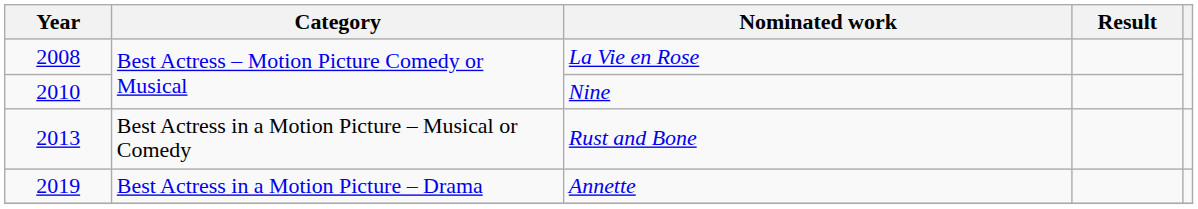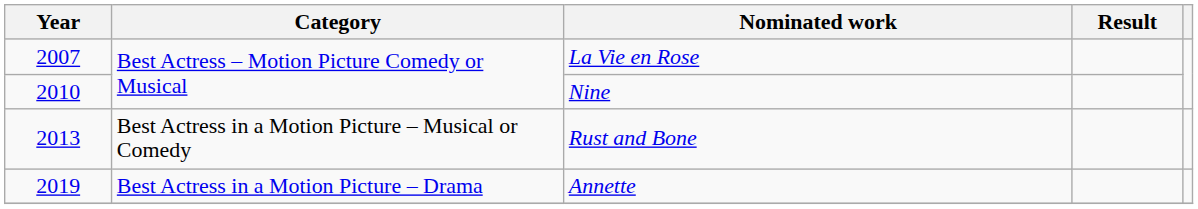 <table class=wikitable>
 <tr>
 <th scope="col" style="width:5em;">Year</th>
 <th scope="col" style="width:24em;">Category</th>
 <th scope="col" style="width:27em;">Nominated work</th>
 <th scope="col" style="width:5em;">Result</th>
 <th></th>
 </tr>
 <tr>
-<td style="text-align:center;"><a href='#'>2008</a></td>
+<td style="text-align:center;"><a href='#'>2007</a></td>
 <td rowspan=2><a href='#'>Best Actress – Motion Picture Comedy or Musical</a></td>
 <td><em><a href='#'>La Vie en Rose</a></em></td>
 <td></td>
 <td rowspan=2></td>
 </tr>
 <tr>
 <td style="text-align:center;"><a href='#'>2010</a></td>
 <td><em><a href='#'>Nine</a></em></td>
 <td></td>
 </tr>
 <tr>
 <td style="text-align:center;"><a href='#'>2013</a></td>
 <td>Best Actress in a Motion Picture – Musical or Comedy</td>
 <td><em><a href='#'>Rust and Bone</a></em></td>
 <td></td>
 <td></td>
 </tr>
 <tr>
 <td style="text-align:center;"><a href='#'>2019</a></td>
 <td><a href='#'>Best Actress in a Motion Picture – Drama</a></td>
 <td><em><a href='#'>Annette</a></em></td>
 <td></td>
 <td></td>
 </tr>
 <tr>
 </tr>
 </table>
